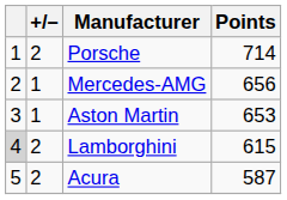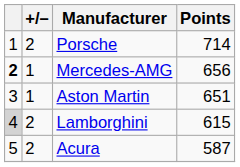 <table class="wikitable" style="font-size: 95%;">
 <tr>
 <th scope="col"></th>
 <th scope="col">+/–</th>
 <th scope="col">Manufacturer</th>
 <th scope="col">Points</th>
 </tr>
 <tr>
 <td align=center>1</td>
 <td align="left"> 2</td>
 <td> <a href='#'>Porsche</a></td>
 <td align=right>714</td>
 </tr>
 <tr>
-<td align=center>2</td>
+<td align=center><strong>2</strong></td>
 <td align="left"> 1</td>
 <td> <a href='#'>Mercedes-AMG</a></td>
 <td align=right>656</td>
 </tr>
 <tr>
 <td align=center>3</td>
 <td align="left"> 1</td>
 <td> <a href='#'>Aston Martin</a></td>
-<td align=right>653</td>
+<td align=right>651</td>
 </tr>
 <tr>
 <td align=center style="background: lightgrey;">4</td>
 <td align="left"> 2</td>
 <td> <a href='#'>Lamborghini</a></td>
 <td align=right>615</td>
 </tr>
 <tr>
 <td align=center>5</td>
 <td align="left"> 2</td>
 <td> <a href='#'>Acura</a></td>
 <td align=right>587</td>
 </tr>
 <tr>
 </tr>
 </table>
